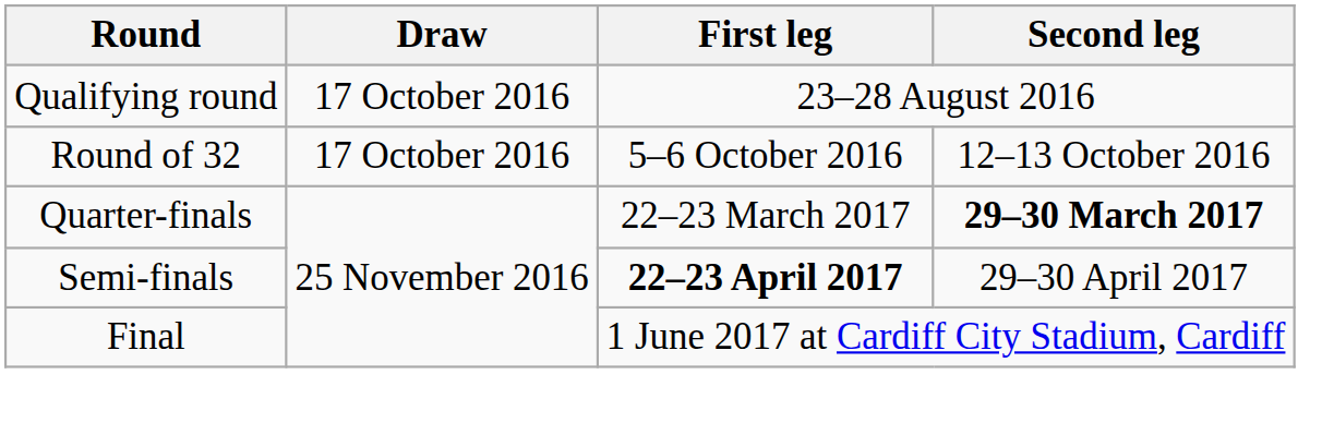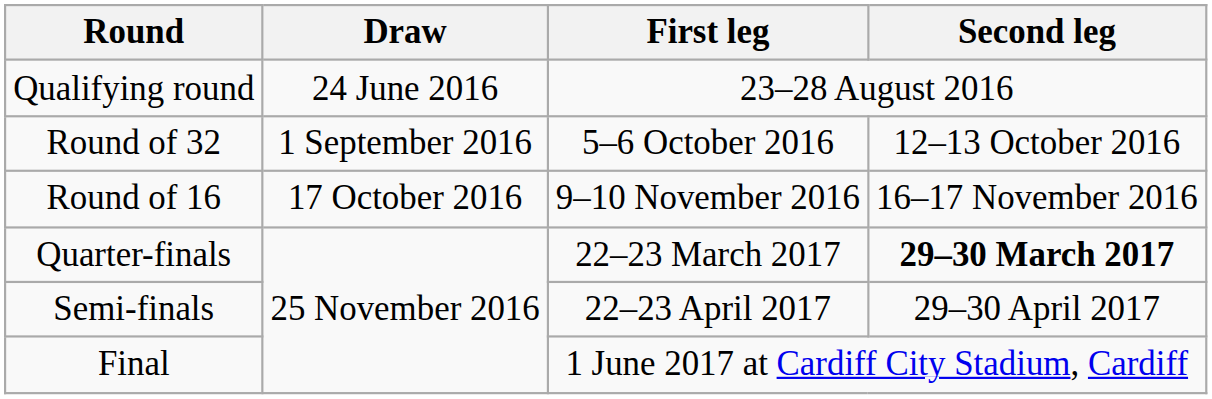 <table class="wikitable" style=text-align:center>
 <tr>
 <th>Round</th>
 <th>Draw</th>
 <th>First leg</th>
 <th>Second leg</th>
 </tr>
 <tr>
 <td>Qualifying round</td>
-<td>17 October 2016</td>
+<td>24 June 2016</td>
 <td colspan=2>23–28 August 2016</td>
 </tr>
 <tr>
 <td>Round of 32</td>
-<td>17 October 2016</td>
+<td>1 September 2016</td>
 <td>5–6 October 2016</td>
 <td>12–13 October 2016</td>
+</tr>
+<tr>
+<td>Round of 16</td>
+<td>17 October 2016</td>
+<td>9–10 November 2016</td>
+<td>16–17 November 2016</td>
 </tr>
 <tr>
 <td>Quarter-finals</td>
 <td rowspan=3>25 November 2016</td>
 <td>22–23 March 2017</td>
 <td><strong>29–30 March 2017</strong></td>
 </tr>
 <tr>
 <td>Semi-finals</td>
-<td><strong>22–23 April 2017</strong></td>
+<td>22–23 April 2017</td>
 <td>29–30 April 2017</td>
 </tr>
 <tr>
 <td>Final</td>
 <td colspan=2>1 June 2017 at <a href='#'>Cardiff City Stadium</a>, <a href='#'>Cardiff</a></td>
 </tr>
 </table>
